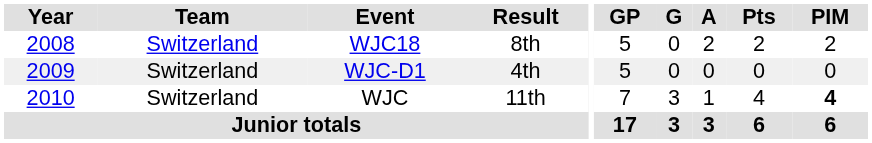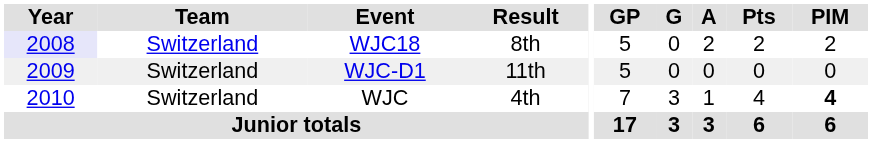 <table border="0" cellpadding="1" cellspacing="0" ID="Table3" style="text-align:center; width:40em">
 <tr ALIGN="center" bgcolor="#e0e0e0">
 <th>Year</th>
 <th>Team</th>
 <th>Event</th>
 <th>Result</th>
 <th rowspan="99" bgcolor="#ffffff"></th>
 <th>GP</th>
 <th>G</th>
 <th>A</th>
 <th>Pts</th>
 <th>PIM</th>
 </tr>
 <tr>
-<td><a href='#'>2008</a></td>
+<td style="background: lavender;"><a href='#'>2008</a></td>
 <td><a href='#'>Switzerland</a></td>
 <td><a href='#'>WJC18</a></td>
 <td>8th</td>
 <td>5</td>
 <td>0</td>
 <td>2</td>
 <td>2</td>
 <td>2</td>
 </tr>
 <tr bgcolor="#f0f0f0">
 <td><a href='#'>2009</a></td>
 <td>Switzerland</td>
 <td><a href='#'>WJC-D1</a></td>
-<td>4th</td>
+<td>11th</td>
 <td>5</td>
 <td>0</td>
 <td>0</td>
 <td>0</td>
 <td>0</td>
 </tr>
 <tr>
 <td><a href='#'>2010</a></td>
 <td>Switzerland</td>
 <td>WJC</td>
-<td>11th</td>
+<td>4th</td>
 <td>7</td>
 <td>3</td>
 <td>1</td>
 <td>4</td>
 <td><strong>4</strong></td>
 </tr>
 <tr bgcolor="#e0e0e0">
 <th colspan="4">Junior totals</th>
 <th>17</th>
 <th>3</th>
 <th>3</th>
 <th>6</th>
 <th>6</th>
 </tr>
 </table>
